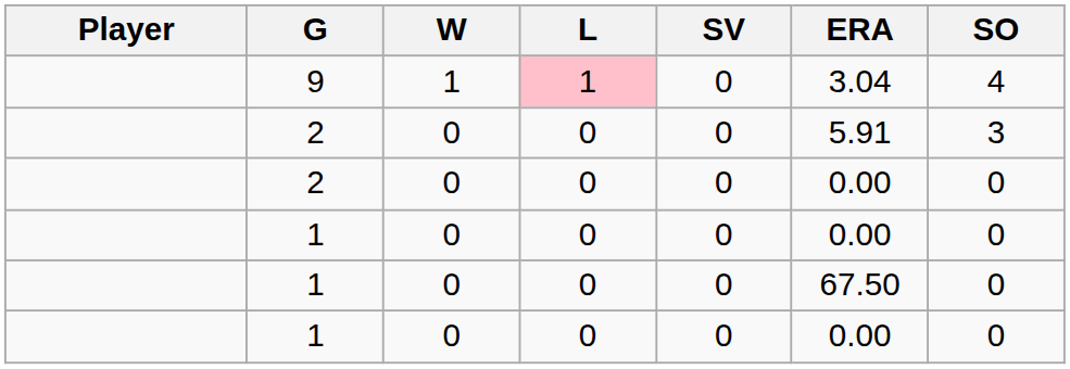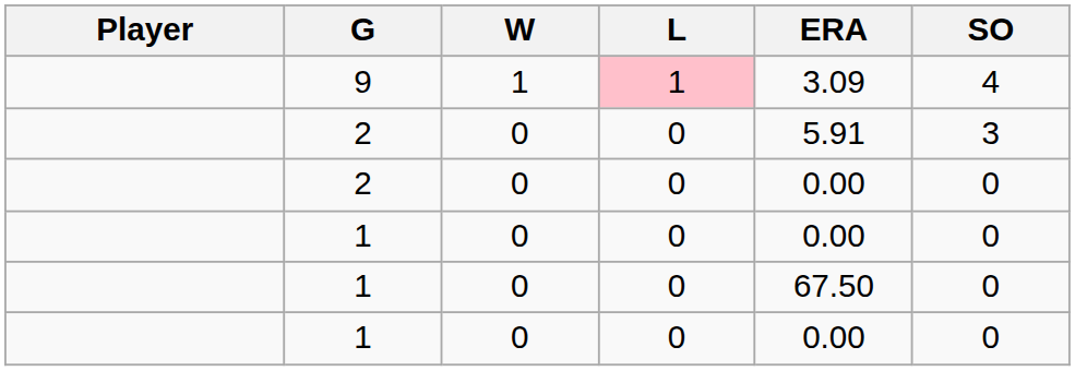 <table class="wikitable sortable">
 <tr>
 <th bgcolor="#DDDDFF" width="16%">Player</th>
 <th bgcolor="#DDDDFF" width="9%">G</th>
 <th bgcolor="#DDDDFF" width="9%">W</th>
 <th bgcolor="#DDDDFF" width="9%">L</th>
-<th bgcolor="#DDDDFF" width="9%">SV</th>
 <th bgcolor="#DDDDFF" width="9%">ERA</th>
 <th bgcolor="#DDDDFF" width="9%">SO</th>
 </tr>
 <tr align="center">
 <td></td>
 <td>9</td>
 <td>1</td>
 <td style="background: pink;">1</td>
-<td>0</td>
-<td>3.04</td>
+<td>3.09</td>
 <td>4</td>
 </tr>
 <tr align="center">
 <td></td>
 <td>2</td>
-<td>0</td>
 <td>0</td>
 <td>0</td>
 <td>5.91</td>
 <td>3</td>
 </tr>
 <tr align="center">
 <td></td>
 <td>2</td>
 <td>0</td>
 <td>0</td>
-<td>0</td>
 <td>0.00</td>
 <td>0</td>
 </tr>
 <tr align="center">
 <td></td>
 <td>1</td>
-<td>0</td>
 <td>0</td>
 <td>0</td>
 <td>0.00</td>
 <td>0</td>
 </tr>
 <tr align="center">
 <td></td>
 <td>1</td>
 <td>0</td>
 <td>0</td>
-<td>0</td>
 <td>67.50</td>
 <td>0</td>
 </tr>
 <tr align="center">
 <td></td>
 <td>1</td>
 <td>0</td>
 <td>0</td>
-<td>0</td>
 <td>0.00</td>
 <td>0</td>
 </tr>
 </table>
